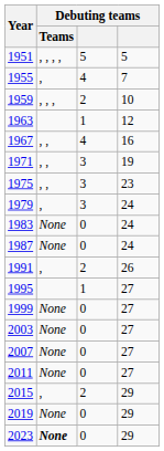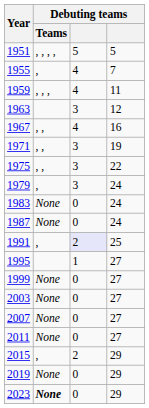 <table class="wikitable" style="font-size: 90%">
 <tr>
 <th rowspan=2>Year</th>
 <th colspan=3>Debuting teams</th>
 </tr>
 <tr>
 <th>Teams</th>
 <th width=40></th>
 <th width=40></th>
 </tr>
 <tr>
 <td><a href='#'>1951</a></td>
 <td align=left>, , , , </td>
 <td>5</td>
 <td>5</td>
 </tr>
 <tr>
 <td><a href='#'>1955</a></td>
 <td align=left>, </td>
 <td>4</td>
 <td>7</td>
 </tr>
 <tr>
 <td><a href='#'>1959</a></td>
 <td align=left>, , , </td>
-<td>2</td>
-<td>10</td>
+<td>4</td>
+<td>11</td>
 </tr>
 <tr>
 <td><a href='#'>1963</a></td>
 <td align=left></td>
-<td>1</td>
+<td>3</td>
 <td>12</td>
 </tr>
 <tr>
 <td><a href='#'>1967</a></td>
 <td align=left>, ,  </td>
 <td>4</td>
 <td>16</td>
 </tr>
 <tr>
 <td><a href='#'>1971</a></td>
 <td align=left>, , </td>
 <td>3</td>
 <td>19</td>
 </tr>
 <tr>
 <td><a href='#'>1975</a></td>
 <td align=left>, , </td>
 <td>3</td>
-<td>23</td>
+<td>22</td>
 </tr>
 <tr>
 <td><a href='#'>1979</a></td>
 <td align=left>, </td>
 <td>3</td>
 <td>24</td>
 </tr>
 <tr>
 <td><a href='#'>1983</a></td>
 <td align=left><em>None</em></td>
 <td>0</td>
 <td>24</td>
 </tr>
 <tr>
 <td><a href='#'>1987</a></td>
 <td align=left><em>None</em></td>
 <td>0</td>
 <td>24</td>
 </tr>
 <tr>
 <td><a href='#'>1991</a></td>
 <td align=left>, </td>
-<td>2</td>
-<td>26</td>
+<td style="background: lavender;">2</td>
+<td>25</td>
 </tr>
 <tr>
 <td><a href='#'>1995</a></td>
 <td align=left></td>
 <td>1</td>
 <td>27</td>
 </tr>
 <tr>
 <td><a href='#'>1999</a></td>
 <td align=left><em>None</em></td>
 <td>0</td>
 <td>27</td>
 </tr>
 <tr>
 <td><a href='#'>2003</a></td>
 <td align=left><em>None</em></td>
 <td>0</td>
 <td>27</td>
 </tr>
 <tr>
 <td><a href='#'>2007</a></td>
 <td align=left><em>None</em></td>
 <td>0</td>
 <td>27</td>
 </tr>
 <tr>
 <td><a href='#'>2011</a></td>
 <td align=left><em>None</em></td>
 <td>0</td>
 <td>27</td>
 </tr>
 <tr>
 <td><a href='#'>2015</a></td>
 <td align=left>, </td>
 <td>2</td>
 <td>29</td>
 </tr>
 <tr>
 <td><a href='#'>2019</a></td>
 <td align=left><em>None</em></td>
 <td>0</td>
 <td>29</td>
 </tr>
 <tr>
 <td><a href='#'>2023</a></td>
 <td align=left><strong><em>None</em></strong></td>
 <td>0</td>
 <td>29</td>
 </tr>
 </table>
